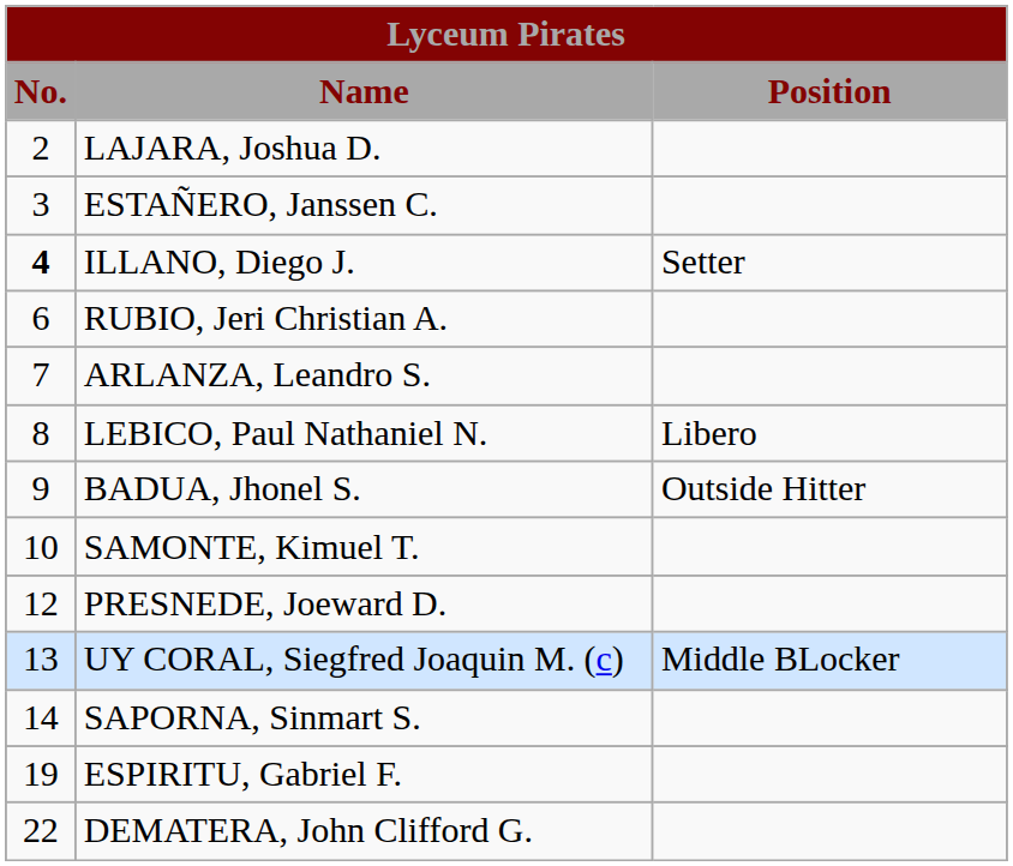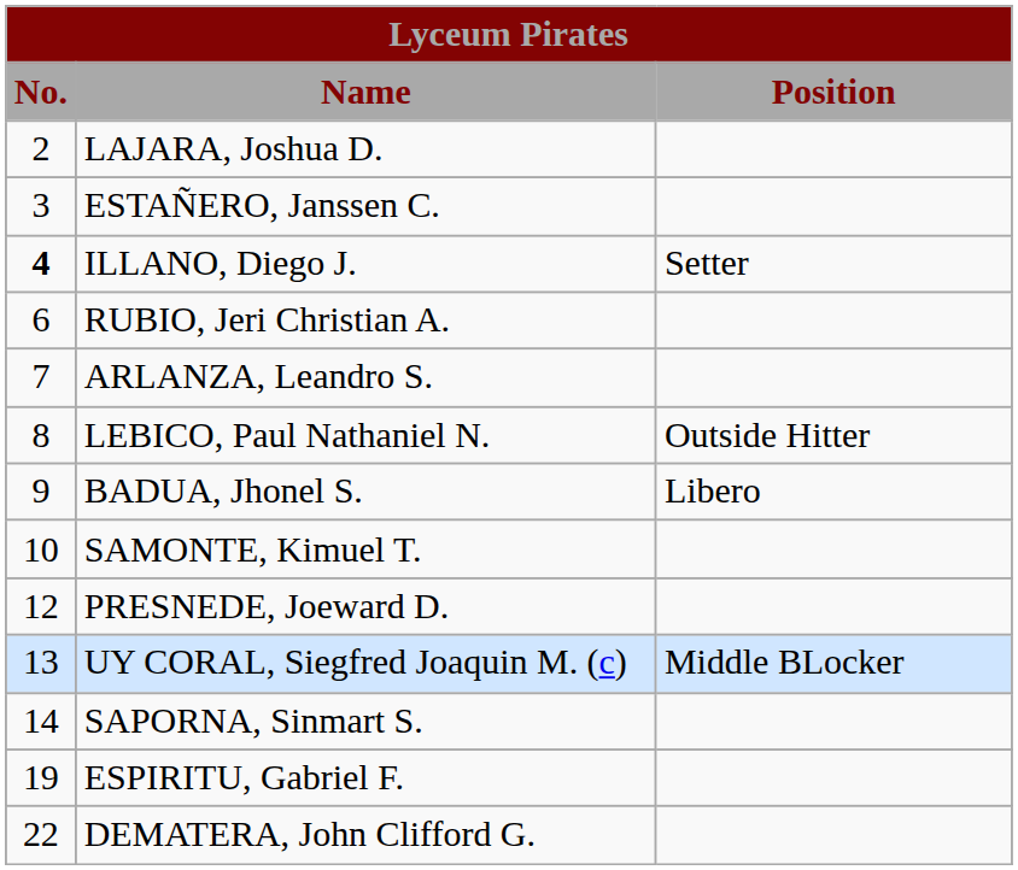 <table class="wikitable">
 <tr>
 <td colspan="3" style= "background:#830303; color:#A9A9A9; text-align: center"><strong>Lyceum Pirates</strong></td>
 </tr>
 <tr>
 <th width=10px style="background: #A9A9A9; color: #830303">No.</th>
 <th width=250px style="background: #A9A9A9; color: #830303">Name</th>
 <th width=150px style="background: #A9A9A9; color: #830303">Position</th>
 </tr>
 <tr>
 <td align=center>2</td>
 <td>LAJARA, Joshua D.</td>
 <td></td>
 </tr>
 <tr>
 <td align=center>3</td>
 <td>ESTAÑERO, Janssen C.</td>
 <td></td>
 </tr>
 <tr>
 <td align=center><strong>4</strong></td>
 <td>ILLANO, Diego J.</td>
 <td>Setter</td>
 </tr>
 <tr>
 <td align=center>6</td>
 <td>RUBIO, Jeri Christian A.</td>
 <td></td>
 </tr>
 <tr>
 <td align=center>7</td>
 <td>ARLANZA, Leandro S.</td>
 <td></td>
 </tr>
 <tr>
 <td align=center>8</td>
 <td>LEBICO, Paul Nathaniel N.</td>
-<td>Libero</td>
+<td>Outside Hitter</td>
 </tr>
 <tr>
 <td align=center>9</td>
 <td>BADUA, Jhonel S.</td>
-<td>Outside Hitter</td>
+<td>Libero</td>
 </tr>
 <tr>
 <td align=center>10</td>
 <td>SAMONTE, Kimuel T.</td>
 <td></td>
 </tr>
 <tr>
 <td align=center>12</td>
 <td>PRESNEDE, Joeward D.</td>
 <td></td>
 </tr>
 <tr style="background: #D0E6FF">
 <td align=center>13</td>
 <td>UY CORAL, Siegfred Joaquin M. (<a href='#'>c</a>)</td>
 <td>Middle BLocker</td>
 </tr>
 <tr>
 <td align=center>14</td>
 <td>SAPORNA, Sinmart S.</td>
 <td></td>
 </tr>
 <tr>
 <td align=center>19</td>
 <td>ESPIRITU, Gabriel F.</td>
 <td></td>
 </tr>
 <tr>
 <td align=center>22</td>
 <td>DEMATERA, John Clifford G.</td>
 <td></td>
 </tr>
 </table>
